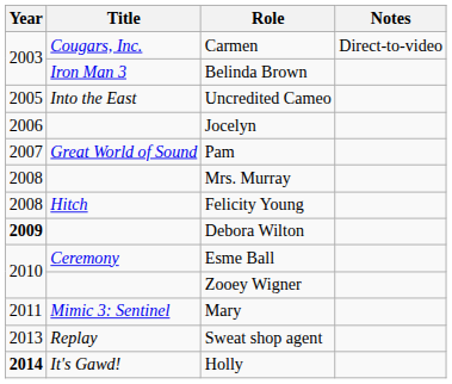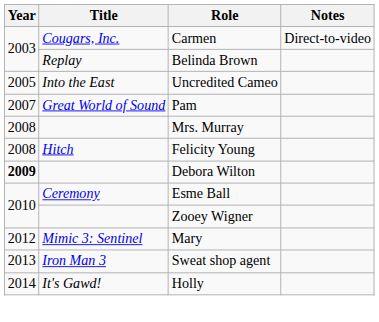 <table class="wikitable sortable">
 <tr>
 <th>Year</th>
 <th>Title</th>
 <th>Role</th>
 <th class="unsortable">Notes</th>
 </tr>
 <tr>
 <td rowspan="2">2003</td>
 <td><em><a href='#'>Cougars, Inc.</a></em></td>
 <td>Carmen</td>
 <td>Direct-to-video</td>
 </tr>
 <tr>
-<td><em><a href='#'>Iron Man 3</a></em></td>
+<td><em>Replay</em></td>
 <td>Belinda Brown</td>
 <td></td>
 </tr>
 <tr>
 <td>2005</td>
 <td><em>Into the East</em></td>
 <td>Uncredited Cameo</td>
-<td></td>
-</tr>
-<tr>
-<td>2006</td>
-<td><em></em></td>
-<td>Jocelyn</td>
 <td></td>
 </tr>
 <tr>
 <td>2007</td>
 <td><em><a href='#'>Great World of Sound</a></em></td>
 <td>Pam</td>
 <td></td>
 </tr>
 <tr>
 <td>2008</td>
 <td><em></em></td>
 <td>Mrs. Murray</td>
 <td></td>
 </tr>
 <tr>
 <td>2008</td>
 <td><em><a href='#'>Hitch</a></em></td>
 <td>Felicity Young</td>
 <td></td>
 </tr>
 <tr>
 <td><strong>2009</strong></td>
 <td><em></em></td>
 <td>Debora Wilton</td>
 <td></td>
 </tr>
 <tr>
 <td rowspan="2">2010</td>
 <td><em><a href='#'>Ceremony</a></em></td>
 <td>Esme Ball</td>
 <td></td>
 </tr>
 <tr>
 <td><em></em></td>
 <td>Zooey Wigner</td>
 <td></td>
 </tr>
 <tr>
-<td>2011</td>
+<td>2012</td>
 <td><em><a href='#'>Mimic 3: Sentinel</a></em></td>
 <td>Mary</td>
 <td></td>
 </tr>
 <tr>
 <td>2013</td>
-<td><em>Replay</em></td>
+<td><em><a href='#'>Iron Man 3</a></em></td>
 <td>Sweat shop agent</td>
 <td></td>
 </tr>
 <tr>
-<td><strong>2014</strong></td>
+<td>2014</td>
 <td><em>It's Gawd!</em></td>
 <td>Holly</td>
 <td></td>
 </tr>
 </table>
